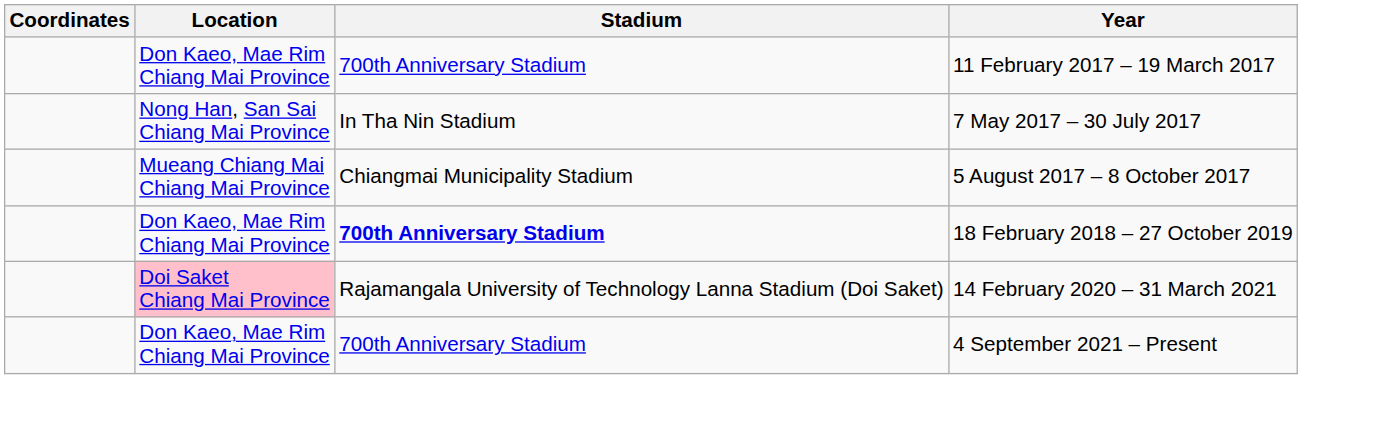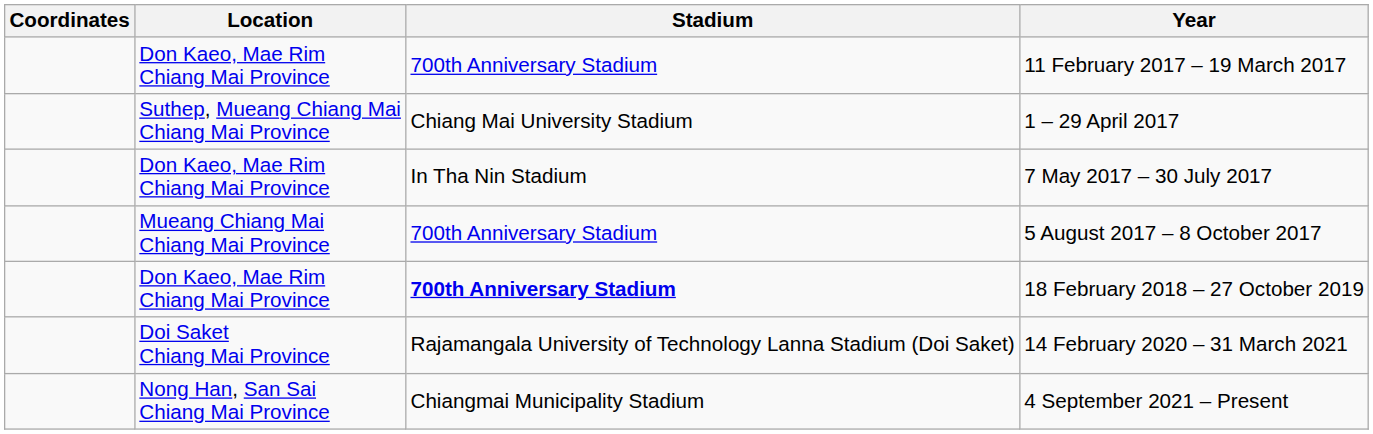 <table class="wikitable sortable">
 <tr>
 <th>Coordinates</th>
 <th>Location</th>
 <th>Stadium</th>
 <th>Year</th>
 </tr>
 <tr>
 <td></td>
 <td><a href='#'>Don Kaeo, Mae Rim</a><br><a href='#'>Chiang Mai Province</a></td>
 <td><a href='#'>700th Anniversary Stadium</a></td>
 <td>11 February 2017 – 19 March 2017</td>
 </tr>
 <tr>
 <td></td>
-<td><a href='#'>Nong Han</a>, <a href='#'>San Sai</a><br><a href='#'>Chiang Mai Province</a></td>
+<td><a href='#'>Suthep</a>, <a href='#'>Mueang Chiang Mai</a><br><a href='#'>Chiang Mai Province</a></td>
+<td>Chiang Mai University Stadium</td>
+<td>1 – 29 April 2017</td>
+</tr>
+<tr>
+<td></td>
+<td><a href='#'>Don Kaeo, Mae Rim</a><br><a href='#'>Chiang Mai Province</a></td>
 <td>In Tha Nin Stadium</td>
 <td>7 May 2017 – 30 July 2017</td>
 </tr>
 <tr>
 <td></td>
 <td><a href='#'>Mueang Chiang Mai</a><br> <a href='#'>Chiang Mai Province</a></td>
-<td>Chiangmai Municipality Stadium</td>
+<td><a href='#'>700th Anniversary Stadium</a></td>
 <td>5 August 2017 – 8 October 2017</td>
 </tr>
 <tr>
 <td></td>
 <td><a href='#'>Don Kaeo, Mae Rim</a><br><a href='#'>Chiang Mai Province</a></td>
 <td><strong><a href='#'>700th Anniversary Stadium</a></strong></td>
 <td>18 February 2018 – 27 October 2019</td>
 </tr>
 <tr>
 <td></td>
-<td style="background: pink;"><a href='#'>Doi Saket</a><br><a href='#'>Chiang Mai Province</a></td>
+<td><a href='#'>Doi Saket</a><br><a href='#'>Chiang Mai Province</a></td>
 <td>Rajamangala University of Technology Lanna Stadium (Doi Saket)</td>
 <td>14 February 2020 – 31 March 2021</td>
 </tr>
 <tr>
 <td></td>
-<td><a href='#'>Don Kaeo, Mae Rim</a><br><a href='#'>Chiang Mai Province</a></td>
-<td><a href='#'>700th Anniversary Stadium</a></td>
+<td><a href='#'>Nong Han</a>, <a href='#'>San Sai</a><br><a href='#'>Chiang Mai Province</a></td>
+<td>Chiangmai Municipality Stadium</td>
 <td>4 September 2021 – Present</td>
 </tr>
 </table>
